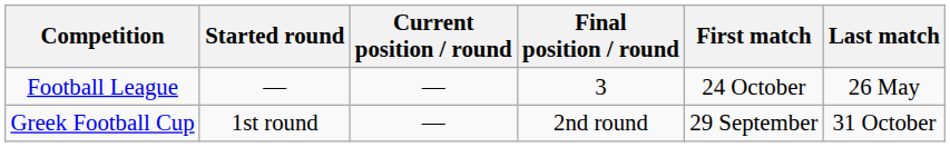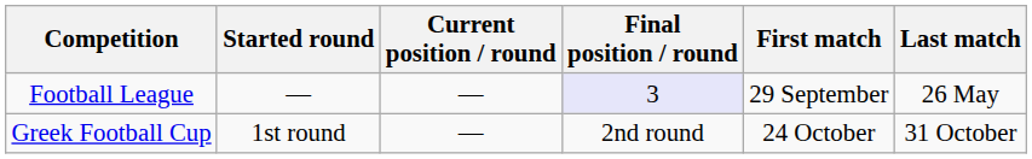 <table class="wikitable" style="text-align:center">
 <tr>
 <th>Competition</th>
 <th>Started round</th>
 <th>Current<br>position / round</th>
 <th>Final<br>position / round</th>
 <th>First match</th>
 <th>Last match</th>
 </tr>
 <tr>
 <td><a href='#'>Football League</a></td>
 <td>—</td>
 <td>—</td>
-<td>3</td>
-<td>24 October</td>
+<td style="background: lavender;">3</td>
+<td>29 September</td>
 <td>26 May</td>
 </tr>
 <tr>
 <td><a href='#'>Greek Football Cup</a></td>
 <td>1st round</td>
 <td>—</td>
 <td>2nd round</td>
-<td>29 September</td>
+<td>24 October</td>
 <td>31 October</td>
 </tr>
 </table>
